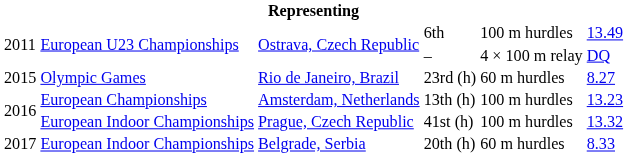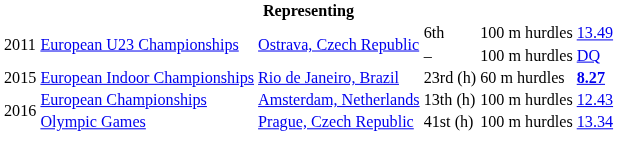 <table>
 <tr>
 <th colspan="6">Representing </th>
 </tr>
 <tr>
 <td rowspan=2>2011</td>
 <td rowspan=2><a href='#'>European U23 Championships</a></td>
 <td rowspan=2><a href='#'>Ostrava, Czech Republic</a></td>
 <td>6th</td>
 <td>100 m hurdles</td>
 <td><a href='#'>13.49</a></td>
 </tr>
 <tr>
 <td>–</td>
-<td>4 × 100 m relay</td>
+<td>100 m hurdles</td>
 <td><a href='#'>DQ</a></td>
 </tr>
 <tr>
 <td>2015</td>
-<td><a href='#'>Olympic Games</a></td>
+<td><a href='#'>European Indoor Championships</a></td>
 <td><a href='#'>Rio de Janeiro, Brazil</a></td>
 <td>23rd (h)</td>
 <td>60 m hurdles</td>
-<td><a href='#'>8.27</a></td>
+<td><strong><a href='#'>8.27</a></strong></td>
 </tr>
 <tr>
 <td rowspan=2>2016</td>
 <td><a href='#'>European Championships</a></td>
 <td><a href='#'>Amsterdam, Netherlands</a></td>
 <td>13th (h)</td>
 <td>100 m hurdles</td>
-<td><a href='#'>13.23</a></td>
+<td><a href='#'>12.43</a></td>
 </tr>
 <tr>
-<td><a href='#'>European Indoor Championships</a></td>
+<td><a href='#'>Olympic Games</a></td>
 <td><a href='#'>Prague, Czech Republic</a></td>
 <td>41st (h)</td>
 <td>100 m hurdles</td>
-<td><a href='#'>13.32</a></td>
-</tr>
-<tr>
-<td>2017</td>
-<td><a href='#'>European Indoor Championships</a></td>
-<td><a href='#'>Belgrade, Serbia</a></td>
-<td>20th (h)</td>
-<td>60 m hurdles</td>
-<td><a href='#'>8.33</a></td>
+<td><a href='#'>13.34</a></td>
 </tr>
 </table>
